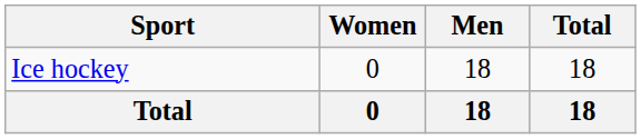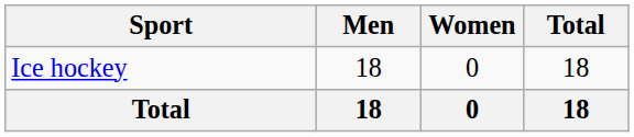 <table class="wikitable sortable" style="text-align:center;">
 <tr>
 <th width=180>Sport</th>
+<th width=55>Men</th>
 <th width=55>Women</th>
-<th width=55>Men</th>
 <th width=55>Total</th>
 </tr>
 <tr>
 <td align=left><a href='#'>Ice hockey</a></td>
+<td>18</td>
 <td>0</td>
-<td>18</td>
 <td>18</td>
 </tr>
 <tr>
 <th>Total</th>
+<th>18</th>
 <th>0</th>
-<th>18</th>
 <th>18</th>
 </tr>
 </table>
